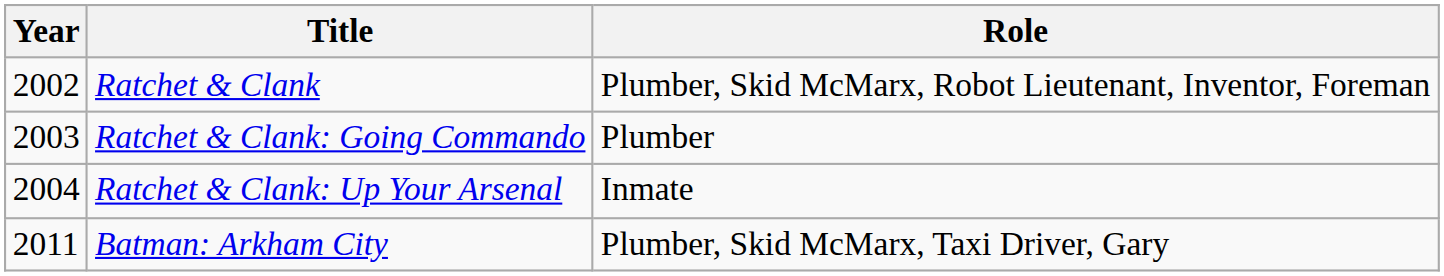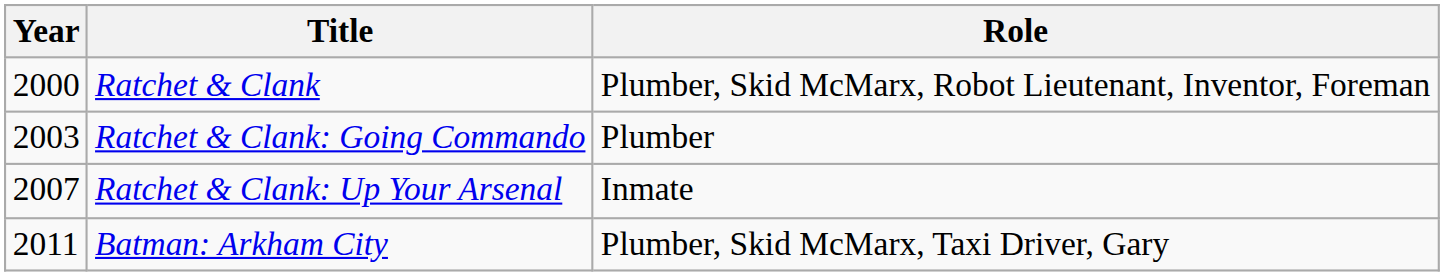 <table class="wikitable sortable">
 <tr>
 <th>Year</th>
 <th>Title</th>
 <th>Role</th>
 </tr>
 <tr>
-<td>2002</td>
+<td>2000</td>
 <td><em><a href='#'>Ratchet & Clank</a></em></td>
 <td>Plumber, Skid McMarx, Robot Lieutenant, Inventor, Foreman</td>
 </tr>
 <tr>
 <td>2003</td>
 <td><em><a href='#'>Ratchet & Clank: Going Commando</a></em></td>
 <td>Plumber</td>
 </tr>
 <tr>
-<td>2004</td>
+<td>2007</td>
 <td><em><a href='#'>Ratchet & Clank: Up Your Arsenal</a></em></td>
 <td>Inmate</td>
 </tr>
 <tr>
 <td>2011</td>
 <td><em><a href='#'>Batman: Arkham City</a></em></td>
 <td>Plumber, Skid McMarx, Taxi Driver, Gary</td>
 </tr>
 </table>
